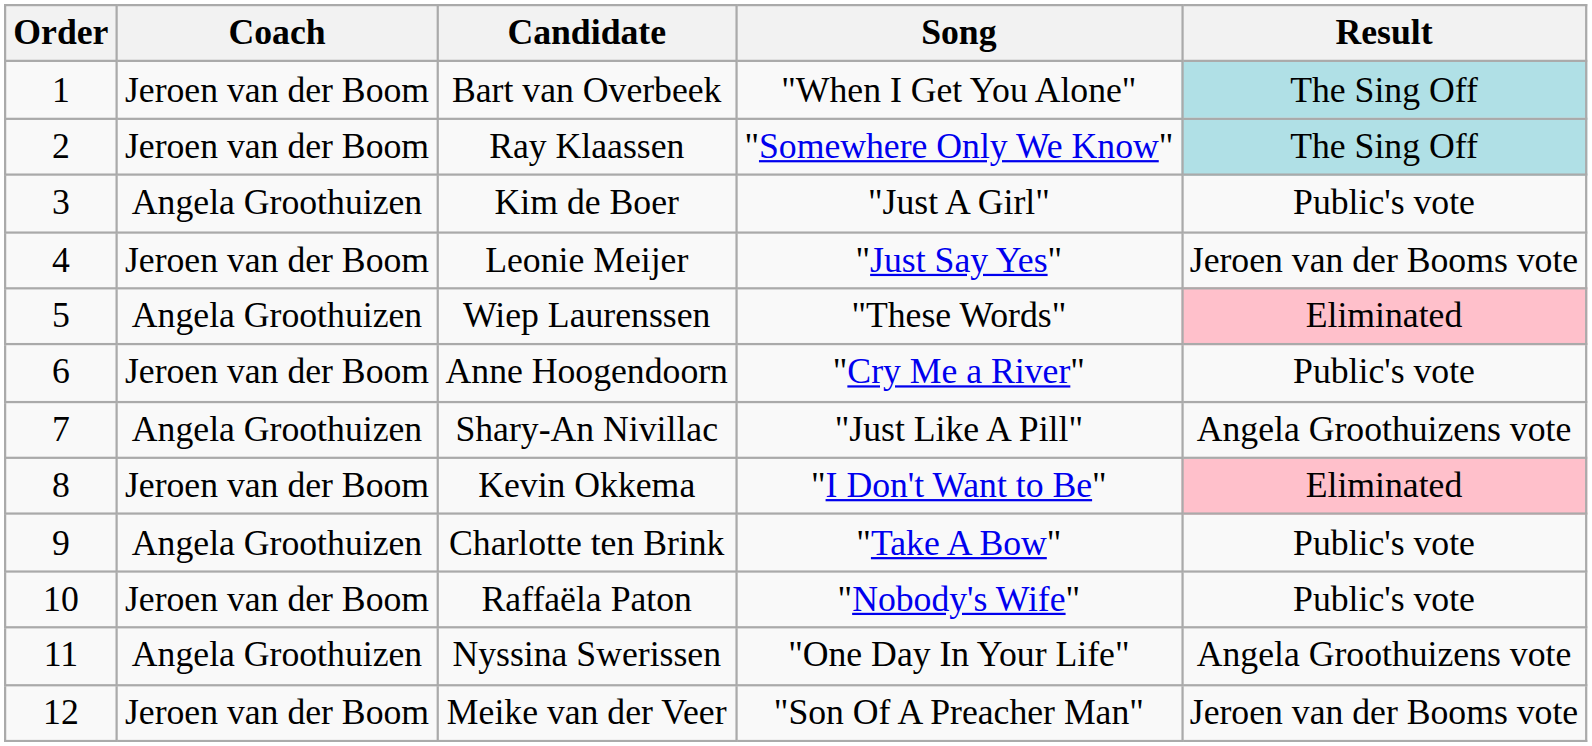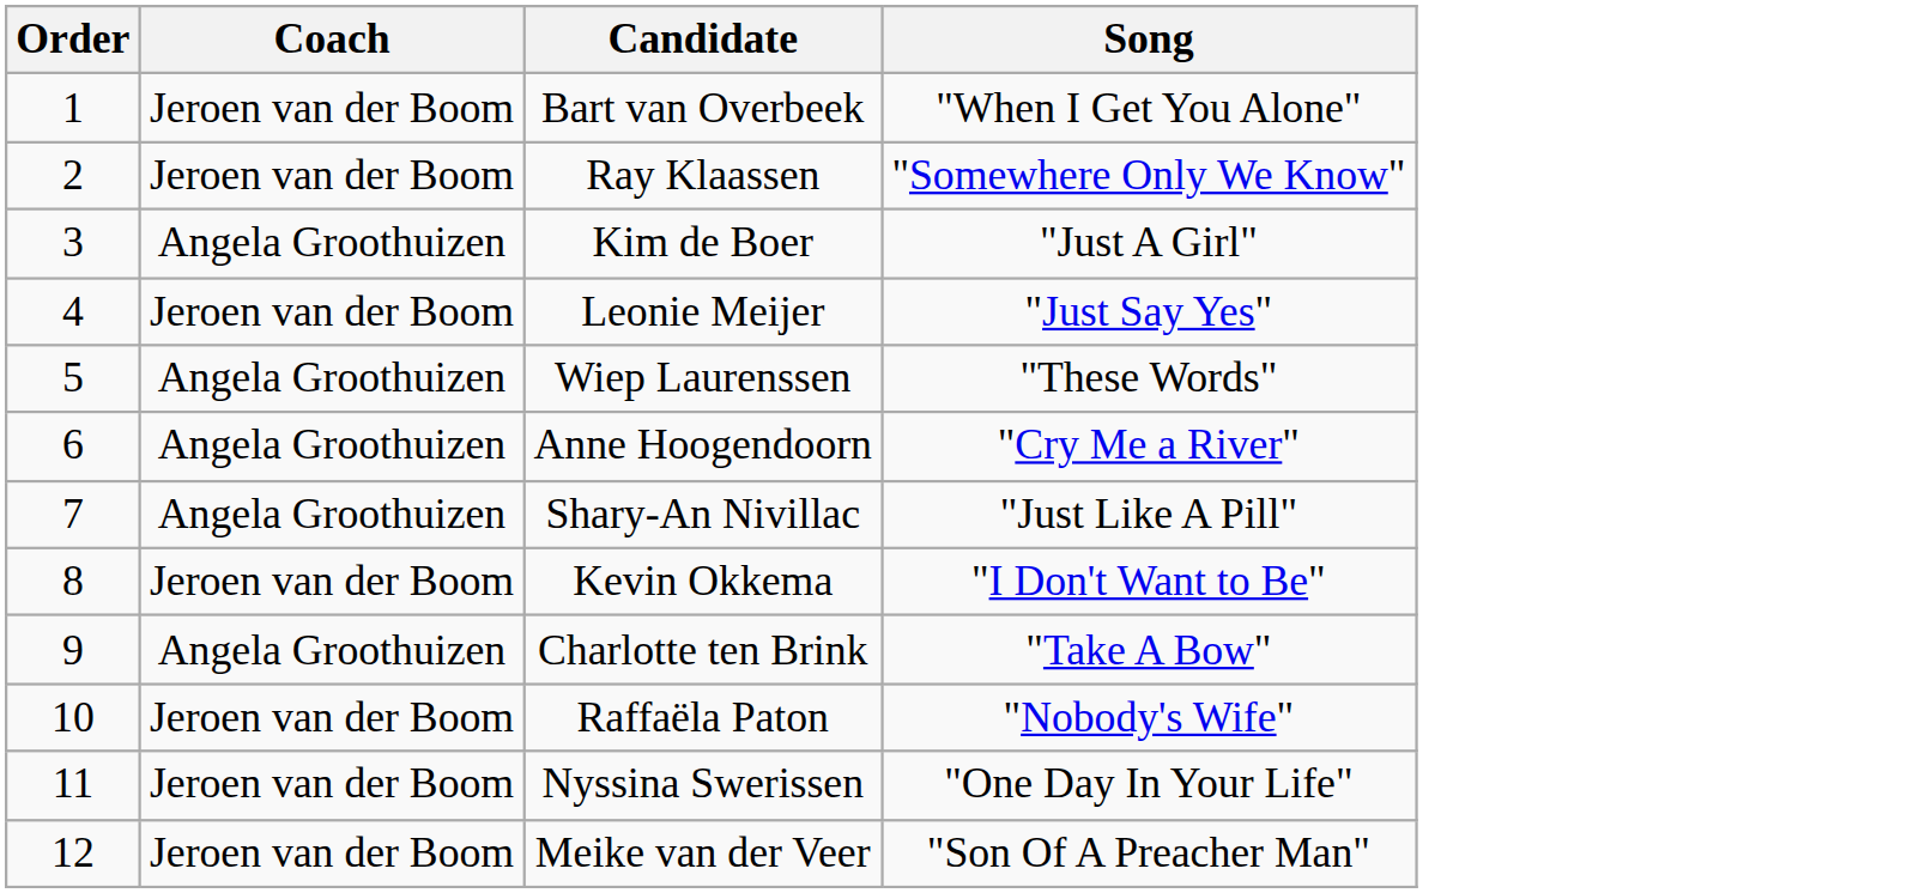 <table class="wikitable" style="text-align: center; width: auto;">
 <tr>
 <th>Order</th>
 <th>Coach</th>
 <th>Candidate</th>
 <th>Song</th>
-<th>Result</th>
 </tr>
 <tr>
 <td>1</td>
 <td>Jeroen van der Boom</td>
 <td>Bart van Overbeek</td>
 <td>"When I Get You Alone"</td>
-<td style="background:#B0E0E6;">The Sing Off</td>
 </tr>
 <tr>
 <td>2</td>
 <td>Jeroen van der Boom</td>
 <td>Ray Klaassen</td>
 <td>"<a href='#'>Somewhere Only We Know</a>"</td>
-<td style="background:#B0E0E6;">The Sing Off</td>
 </tr>
 <tr>
 <td>3</td>
 <td>Angela Groothuizen</td>
 <td>Kim de Boer</td>
 <td>"Just A Girl"</td>
-<td>Public's vote</td>
 </tr>
 <tr>
 <td>4</td>
 <td>Jeroen van der Boom</td>
 <td>Leonie Meijer</td>
 <td>"<a href='#'>Just Say Yes</a>"</td>
-<td>Jeroen van der Booms vote</td>
 </tr>
 <tr>
 <td>5</td>
 <td>Angela Groothuizen</td>
 <td>Wiep Laurenssen</td>
 <td>"These Words"</td>
-<td style="background:pink;">Eliminated</td>
 </tr>
 <tr>
 <td>6</td>
-<td>Jeroen van der Boom</td>
+<td>Angela Groothuizen</td>
 <td>Anne Hoogendoorn</td>
 <td>"<a href='#'>Cry Me a River</a>"</td>
-<td>Public's vote</td>
 </tr>
 <tr>
 <td>7</td>
 <td>Angela Groothuizen</td>
 <td>Shary-An Nivillac</td>
 <td>"Just Like A Pill"</td>
-<td>Angela Groothuizens vote</td>
 </tr>
 <tr>
 <td>8</td>
 <td>Jeroen van der Boom</td>
 <td>Kevin Okkema</td>
 <td>"<a href='#'>I Don't Want to Be</a>"</td>
-<td style="background:pink;">Eliminated</td>
 </tr>
 <tr>
 <td>9</td>
 <td>Angela Groothuizen</td>
 <td>Charlotte ten Brink</td>
 <td>"<a href='#'>Take A Bow</a>"</td>
-<td>Public's vote</td>
 </tr>
 <tr>
 <td>10</td>
 <td>Jeroen van der Boom</td>
 <td>Raffaëla Paton</td>
 <td>"<a href='#'>Nobody's Wife</a>"</td>
-<td>Public's vote</td>
 </tr>
 <tr>
 <td>11</td>
-<td>Angela Groothuizen</td>
+<td>Jeroen van der Boom</td>
 <td>Nyssina Swerissen</td>
 <td>"One Day In Your Life"</td>
-<td>Angela Groothuizens vote</td>
 </tr>
 <tr>
 <td>12</td>
 <td>Jeroen van der Boom</td>
 <td>Meike van der Veer</td>
 <td>"Son Of A Preacher Man"</td>
-<td>Jeroen van der Booms vote</td>
 </tr>
 </table>
